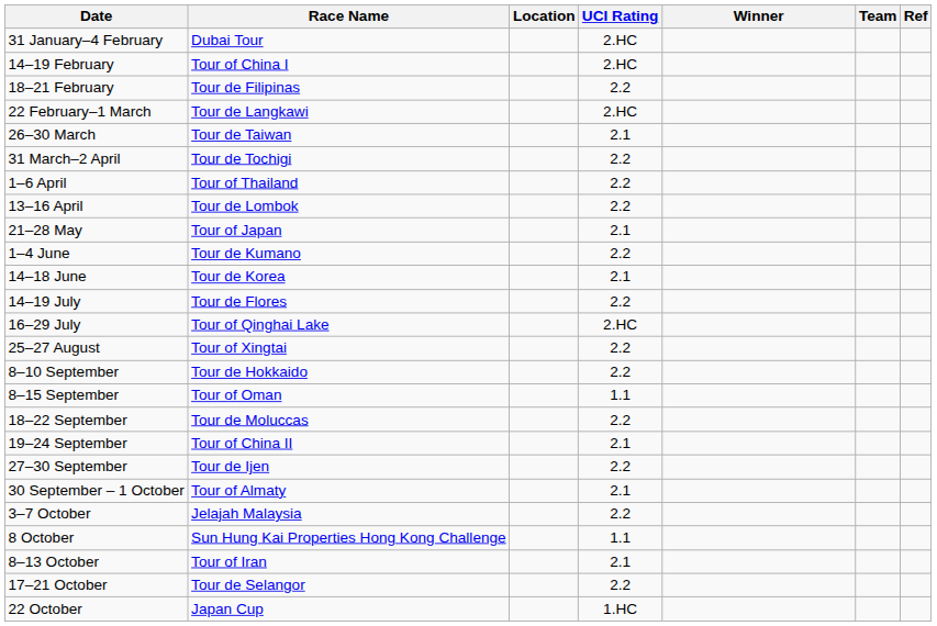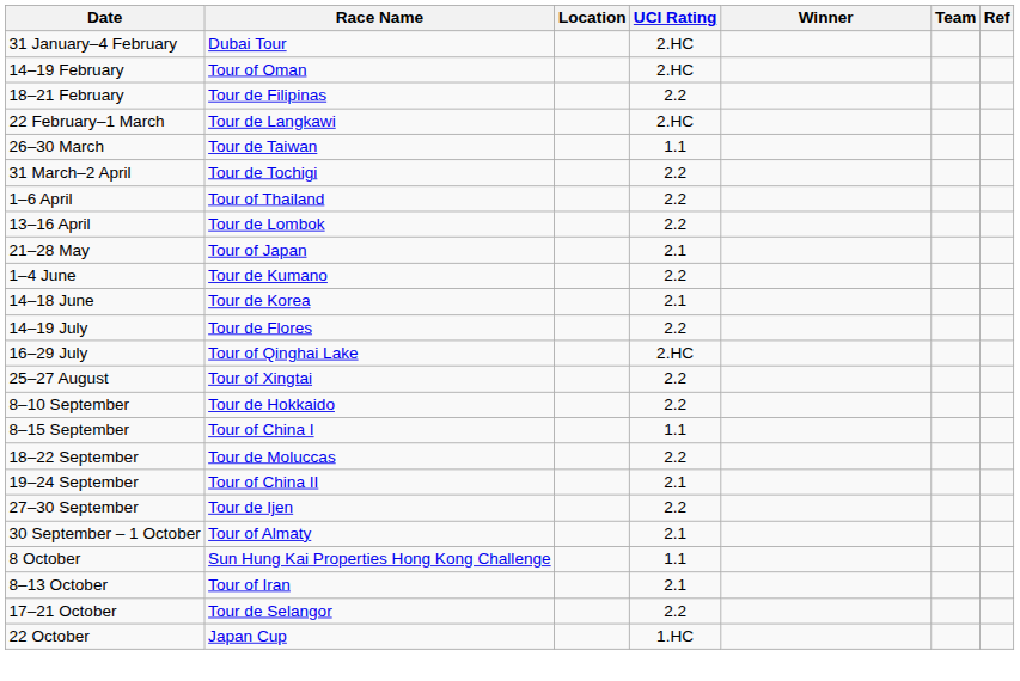 <table class="wikitable sortable">
 <tr>
 <th>Date</th>
 <th>Race Name</th>
 <th>Location</th>
 <th><a href='#'>UCI Rating</a></th>
 <th width=200px>Winner</th>
 <th>Team</th>
 <th>Ref</th>
 </tr>
 <tr>
 <td>31 January–4 February</td>
 <td><a href='#'>Dubai Tour</a></td>
 <td></td>
 <td align=center>2.HC</td>
 <td></td>
 <td></td>
 <td align=center></td>
 </tr>
 <tr>
 <td>14–19 February</td>
-<td><a href='#'>Tour of China I</a></td>
+<td><a href='#'>Tour of Oman</a></td>
 <td></td>
 <td align=center>2.HC</td>
 <td></td>
 <td></td>
 <td align=center></td>
 </tr>
 <tr>
 <td>18–21 February</td>
 <td><a href='#'>Tour de Filipinas</a></td>
 <td></td>
 <td align=center>2.2</td>
 <td></td>
 <td></td>
 <td align=center></td>
 </tr>
 <tr>
 <td>22 February–1 March</td>
 <td><a href='#'>Tour de Langkawi</a></td>
 <td></td>
 <td align=center>2.HC</td>
 <td></td>
 <td></td>
 <td align=center></td>
 </tr>
 <tr>
 <td>26–30 March</td>
 <td><a href='#'>Tour de Taiwan</a></td>
 <td></td>
-<td align=center>2.1</td>
+<td align=center>1.1</td>
 <td></td>
 <td></td>
 <td align=center></td>
 </tr>
 <tr>
 <td>31 March–2 April</td>
 <td><a href='#'>Tour de Tochigi</a></td>
 <td></td>
 <td align=center>2.2</td>
 <td></td>
 <td></td>
 <td align=center></td>
 </tr>
 <tr>
 <td>1–6 April</td>
 <td><a href='#'>Tour of Thailand</a></td>
 <td></td>
 <td align=center>2.2</td>
 <td></td>
 <td></td>
 <td align=center></td>
 </tr>
 <tr>
 <td>13–16 April</td>
 <td><a href='#'>Tour de Lombok</a></td>
 <td></td>
 <td align=center>2.2</td>
 <td></td>
 <td></td>
 <td align=center></td>
 </tr>
 <tr>
 <td>21–28 May</td>
 <td><a href='#'>Tour of Japan</a></td>
 <td></td>
 <td align=center>2.1</td>
 <td></td>
 <td></td>
 <td align=center></td>
 </tr>
 <tr>
 <td>1–4 June</td>
 <td><a href='#'>Tour de Kumano</a></td>
 <td></td>
 <td align=center>2.2</td>
 <td></td>
 <td></td>
 <td align=center></td>
 </tr>
 <tr>
 <td>14–18 June</td>
 <td><a href='#'>Tour de Korea</a></td>
 <td></td>
 <td align=center>2.1</td>
 <td></td>
 <td></td>
 <td align=center></td>
 </tr>
 <tr>
 <td>14–19 July</td>
 <td><a href='#'>Tour de Flores</a></td>
 <td></td>
 <td align=center>2.2</td>
 <td></td>
 <td></td>
 <td align=center></td>
 </tr>
 <tr>
 <td>16–29 July</td>
 <td><a href='#'>Tour of Qinghai Lake</a></td>
 <td></td>
 <td align=center>2.HC</td>
 <td></td>
 <td></td>
 <td></td>
 </tr>
 <tr>
 <td>25–27 August</td>
 <td><a href='#'>Tour of Xingtai</a></td>
 <td></td>
 <td align=center>2.2</td>
 <td></td>
 <td></td>
 <td></td>
 </tr>
 <tr>
 <td>8–10 September</td>
 <td><a href='#'>Tour de Hokkaido</a></td>
 <td></td>
 <td align=center>2.2</td>
 <td></td>
 <td></td>
 <td></td>
 </tr>
 <tr>
 <td>8–15 September</td>
-<td><a href='#'>Tour of Oman</a></td>
+<td><a href='#'>Tour of China I</a></td>
 <td></td>
 <td align=center>1.1</td>
 <td></td>
 <td></td>
 <td></td>
 </tr>
 <tr>
 <td>18–22 September</td>
 <td><a href='#'>Tour de Moluccas</a></td>
 <td></td>
 <td align=center>2.2</td>
 <td></td>
 <td></td>
 <td></td>
 </tr>
 <tr>
 <td>19–24 September</td>
 <td><a href='#'>Tour of China II</a></td>
 <td></td>
 <td align=center>2.1</td>
 <td></td>
 <td></td>
 <td></td>
 </tr>
 <tr>
 <td>27–30 September</td>
 <td><a href='#'>Tour de Ijen</a></td>
 <td></td>
 <td align=center>2.2</td>
 <td></td>
 <td></td>
 <td></td>
 </tr>
 <tr>
 <td>30 September – 1 October</td>
 <td><a href='#'>Tour of Almaty</a></td>
 <td></td>
 <td align=center>2.1</td>
 <td></td>
 <td></td>
 <td></td>
 </tr>
 <tr>
-<td>3–7 October</td>
-<td><a href='#'>Jelajah Malaysia</a></td>
-<td></td>
-<td align=center>2.2</td>
-<td></td>
-<td></td>
-<td></td>
-</tr>
-<tr>
 <td>8 October</td>
 <td><a href='#'>Sun Hung Kai Properties Hong Kong Challenge</a></td>
 <td></td>
 <td align=center>1.1</td>
 <td></td>
 <td></td>
 <td></td>
 </tr>
 <tr>
 <td>8–13 October</td>
 <td><a href='#'>Tour of Iran</a></td>
 <td></td>
 <td align=center>2.1</td>
 <td></td>
 <td></td>
 <td></td>
 </tr>
 <tr>
 <td>17–21 October</td>
 <td><a href='#'>Tour de Selangor</a></td>
 <td></td>
 <td align=center>2.2</td>
 <td></td>
 <td></td>
 <td></td>
 </tr>
 <tr>
 <td>22 October</td>
 <td><a href='#'>Japan Cup</a></td>
 <td></td>
 <td align=center>1.HC</td>
 <td></td>
 <td></td>
 <td></td>
 </tr>
 </table>
